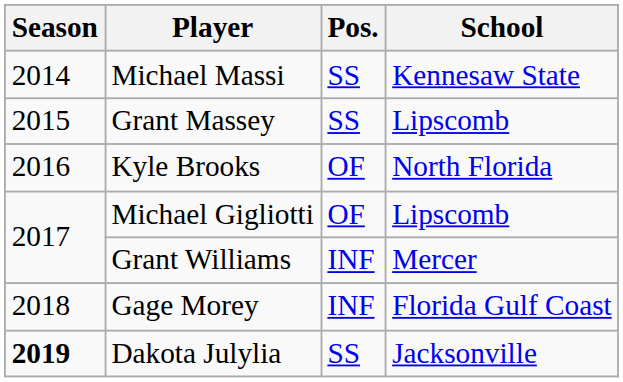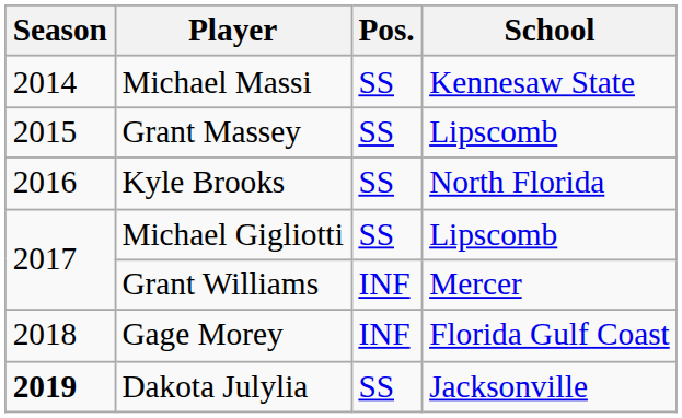 <table class="wikitable" border="1">
 <tr>
 <th>Season</th>
 <th>Player</th>
 <th>Pos.</th>
 <th>School</th>
 </tr>
 <tr>
 <td>2014</td>
 <td>Michael Massi</td>
 <td><a href='#'>SS</a></td>
 <td><a href='#'>Kennesaw State</a></td>
 </tr>
 <tr>
 <td>2015</td>
 <td>Grant Massey</td>
 <td><a href='#'>SS</a></td>
 <td><a href='#'>Lipscomb</a></td>
 </tr>
 <tr>
 <td>2016</td>
 <td>Kyle Brooks</td>
-<td><a href='#'>OF</a></td>
+<td><a href='#'>SS</a></td>
 <td><a href='#'>North Florida</a></td>
 </tr>
 <tr>
 <td rowspan="2">2017</td>
 <td>Michael Gigliotti</td>
-<td><a href='#'>OF</a></td>
+<td><a href='#'>SS</a></td>
 <td><a href='#'>Lipscomb</a></td>
 </tr>
 <tr>
 <td>Grant Williams</td>
 <td><a href='#'>INF</a></td>
 <td><a href='#'>Mercer</a></td>
 </tr>
 <tr>
 <td>2018</td>
 <td>Gage Morey</td>
 <td><a href='#'>INF</a></td>
 <td><a href='#'>Florida Gulf Coast</a></td>
 </tr>
 <tr>
 <td><strong>2019</strong></td>
 <td>Dakota Julylia</td>
 <td><a href='#'>SS</a></td>
 <td><a href='#'>Jacksonville</a></td>
 </tr>
 </table>
